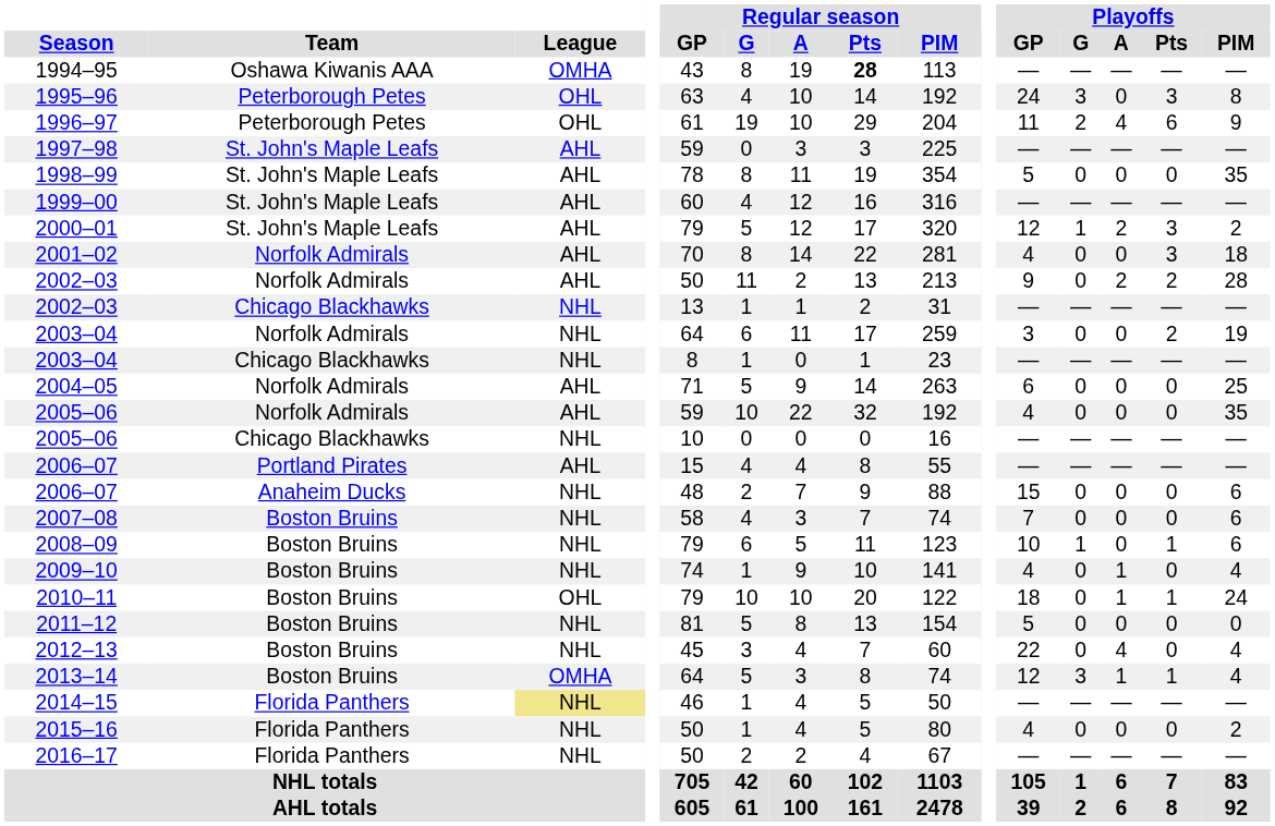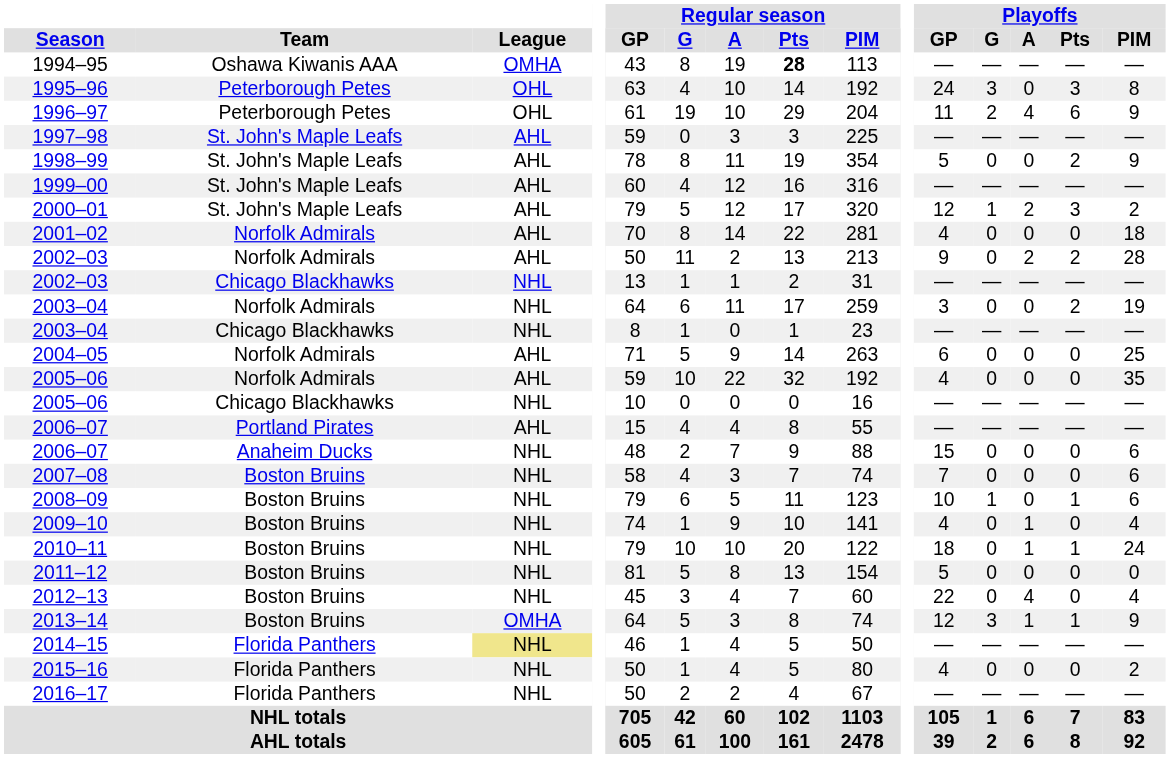 <table border="0" cellpadding="1" cellspacing="0" style="text-align:center; width:60em;">
 <tr style="background:#e0e0e0;">
 <th colspan="3" style="background:#fff;"> </th>
 <th rowspan="99" style="background:#fff;"> </th>
 <th colspan="5"><a href='#'>Regular season</a></th>
 <th rowspan="99" style="background:#fff;"> </th>
 <th colspan="5"><a href='#'>Playoffs</a></th>
 </tr>
 <tr style="background:#e0e0e0;">
 <th><a href='#'>Season</a></th>
 <th>Team</th>
 <th>League</th>
 <th>GP</th>
 <th><a href='#'>G</a></th>
 <th><a href='#'>A</a></th>
 <th><a href='#'>Pts</a></th>
 <th><a href='#'>PIM</a></th>
 <th>GP</th>
 <th>G</th>
 <th>A</th>
 <th>Pts</th>
 <th>PIM</th>
 </tr>
 <tr>
 <td>1994–95</td>
 <td>Oshawa Kiwanis AAA</td>
 <td><a href='#'>OMHA</a></td>
 <td>43</td>
 <td>8</td>
 <td>19</td>
 <td><strong>28</strong></td>
 <td>113</td>
 <td>—</td>
 <td>—</td>
 <td>—</td>
 <td>—</td>
 <td>—</td>
 </tr>
 <tr style="background:#f0f0f0;">
 <td><a href='#'>1995–96</a></td>
 <td><a href='#'>Peterborough Petes</a></td>
 <td><a href='#'>OHL</a></td>
 <td>63</td>
 <td>4</td>
 <td>10</td>
 <td>14</td>
 <td>192</td>
 <td>24</td>
 <td>3</td>
 <td>0</td>
 <td>3</td>
 <td>8</td>
 </tr>
 <tr>
 <td><a href='#'>1996–97</a></td>
 <td>Peterborough Petes</td>
 <td>OHL</td>
 <td>61</td>
 <td>19</td>
 <td>10</td>
 <td>29</td>
 <td>204</td>
 <td>11</td>
 <td>2</td>
 <td>4</td>
 <td>6</td>
 <td>9</td>
 </tr>
 <tr style="background:#f0f0f0;">
 <td><a href='#'>1997–98</a></td>
 <td><a href='#'>St. John's Maple Leafs</a></td>
 <td><a href='#'>AHL</a></td>
 <td>59</td>
 <td>0</td>
 <td>3</td>
 <td>3</td>
 <td>225</td>
 <td>—</td>
 <td>—</td>
 <td>—</td>
 <td>—</td>
 <td>—</td>
 </tr>
 <tr>
 <td><a href='#'>1998–99</a></td>
 <td>St. John's Maple Leafs</td>
 <td>AHL</td>
 <td>78</td>
 <td>8</td>
 <td>11</td>
 <td>19</td>
 <td>354</td>
 <td>5</td>
 <td>0</td>
 <td>0</td>
-<td>0</td>
-<td>35</td>
+<td>2</td>
+<td>9</td>
 </tr>
 <tr style="background:#f0f0f0;">
 <td><a href='#'>1999–00</a></td>
 <td>St. John's Maple Leafs</td>
 <td>AHL</td>
 <td>60</td>
 <td>4</td>
 <td>12</td>
 <td>16</td>
 <td>316</td>
 <td>—</td>
 <td>—</td>
 <td>—</td>
 <td>—</td>
 <td>—</td>
 </tr>
 <tr>
 <td><a href='#'>2000–01</a></td>
 <td>St. John's Maple Leafs</td>
 <td>AHL</td>
 <td>79</td>
 <td>5</td>
 <td>12</td>
 <td>17</td>
 <td>320</td>
 <td>12</td>
 <td>1</td>
 <td>2</td>
 <td>3</td>
 <td>2</td>
 </tr>
 <tr style="background:#f0f0f0;">
 <td><a href='#'>2001–02</a></td>
 <td><a href='#'>Norfolk Admirals</a></td>
 <td>AHL</td>
 <td>70</td>
 <td>8</td>
 <td>14</td>
 <td>22</td>
 <td>281</td>
 <td>4</td>
 <td>0</td>
 <td>0</td>
-<td>3</td>
+<td>0</td>
 <td>18</td>
 </tr>
 <tr>
 <td><a href='#'>2002–03</a></td>
 <td>Norfolk Admirals</td>
 <td>AHL</td>
 <td>50</td>
 <td>11</td>
 <td>2</td>
 <td>13</td>
 <td>213</td>
 <td>9</td>
 <td>0</td>
 <td>2</td>
 <td>2</td>
 <td>28</td>
 </tr>
 <tr style="background:#f0f0f0;">
 <td><a href='#'>2002–03</a></td>
 <td><a href='#'>Chicago Blackhawks</a></td>
 <td><a href='#'>NHL</a></td>
 <td>13</td>
 <td>1</td>
 <td>1</td>
 <td>2</td>
 <td>31</td>
 <td>—</td>
 <td>—</td>
 <td>—</td>
 <td>—</td>
 <td>—</td>
 </tr>
 <tr>
 <td><a href='#'>2003–04</a></td>
 <td>Norfolk Admirals</td>
 <td>NHL</td>
 <td>64</td>
 <td>6</td>
 <td>11</td>
 <td>17</td>
 <td>259</td>
 <td>3</td>
 <td>0</td>
 <td>0</td>
 <td>2</td>
 <td>19</td>
 </tr>
 <tr style="background:#f0f0f0;">
 <td><a href='#'>2003–04</a></td>
 <td>Chicago Blackhawks</td>
 <td>NHL</td>
 <td>8</td>
 <td>1</td>
 <td>0</td>
 <td>1</td>
 <td>23</td>
 <td>—</td>
 <td>—</td>
 <td>—</td>
 <td>—</td>
 <td>—</td>
 </tr>
 <tr>
 <td><a href='#'>2004–05</a></td>
 <td>Norfolk Admirals</td>
 <td>AHL</td>
 <td>71</td>
 <td>5</td>
 <td>9</td>
 <td>14</td>
 <td>263</td>
 <td>6</td>
 <td>0</td>
 <td>0</td>
 <td>0</td>
 <td>25</td>
 </tr>
 <tr style="background:#f0f0f0;">
 <td><a href='#'>2005–06</a></td>
 <td>Norfolk Admirals</td>
 <td>AHL</td>
 <td>59</td>
 <td>10</td>
 <td>22</td>
 <td>32</td>
 <td>192</td>
 <td>4</td>
 <td>0</td>
 <td>0</td>
 <td>0</td>
 <td>35</td>
 </tr>
 <tr>
 <td><a href='#'>2005–06</a></td>
 <td>Chicago Blackhawks</td>
 <td>NHL</td>
 <td>10</td>
 <td>0</td>
 <td>0</td>
 <td>0</td>
 <td>16</td>
 <td>—</td>
 <td>—</td>
 <td>—</td>
 <td>—</td>
 <td>—</td>
 </tr>
 <tr style="background:#f0f0f0;">
 <td><a href='#'>2006–07</a></td>
 <td><a href='#'>Portland Pirates</a></td>
 <td>AHL</td>
 <td>15</td>
 <td>4</td>
 <td>4</td>
 <td>8</td>
 <td>55</td>
 <td>—</td>
 <td>—</td>
 <td>—</td>
 <td>—</td>
 <td>—</td>
 </tr>
 <tr>
 <td><a href='#'>2006–07</a></td>
 <td><a href='#'>Anaheim Ducks</a></td>
 <td>NHL</td>
 <td>48</td>
 <td>2</td>
 <td>7</td>
 <td>9</td>
 <td>88</td>
 <td>15</td>
 <td>0</td>
 <td>0</td>
 <td>0</td>
 <td>6</td>
 </tr>
 <tr style="background:#f0f0f0;">
 <td><a href='#'>2007–08</a></td>
 <td><a href='#'>Boston Bruins</a></td>
 <td>NHL</td>
 <td>58</td>
 <td>4</td>
 <td>3</td>
 <td>7</td>
 <td>74</td>
 <td>7</td>
 <td>0</td>
 <td>0</td>
 <td>0</td>
 <td>6</td>
 </tr>
 <tr>
 <td><a href='#'>2008–09</a></td>
 <td>Boston Bruins</td>
 <td>NHL</td>
 <td>79</td>
 <td>6</td>
 <td>5</td>
 <td>11</td>
 <td>123</td>
 <td>10</td>
 <td>1</td>
 <td>0</td>
 <td>1</td>
 <td>6</td>
 </tr>
 <tr style="background:#f0f0f0;">
 <td><a href='#'>2009–10</a></td>
 <td>Boston Bruins</td>
 <td>NHL</td>
 <td>74</td>
 <td>1</td>
 <td>9</td>
 <td>10</td>
 <td>141</td>
 <td>4</td>
 <td>0</td>
 <td>1</td>
 <td>0</td>
 <td>4</td>
 </tr>
 <tr>
 <td><a href='#'>2010–11</a></td>
 <td>Boston Bruins</td>
-<td>OHL</td>
+<td>NHL</td>
 <td>79</td>
 <td>10</td>
 <td>10</td>
 <td>20</td>
 <td>122</td>
 <td>18</td>
 <td>0</td>
 <td>1</td>
 <td>1</td>
 <td>24</td>
 </tr>
 <tr style="background:#f0f0f0;">
 <td><a href='#'>2011–12</a></td>
 <td>Boston Bruins</td>
 <td>NHL</td>
 <td>81</td>
 <td>5</td>
 <td>8</td>
 <td>13</td>
 <td>154</td>
 <td>5</td>
 <td>0</td>
 <td>0</td>
 <td>0</td>
 <td>0</td>
 </tr>
 <tr>
 <td><a href='#'>2012–13</a></td>
 <td>Boston Bruins</td>
 <td>NHL</td>
 <td>45</td>
 <td>3</td>
 <td>4</td>
 <td>7</td>
 <td>60</td>
 <td>22</td>
 <td>0</td>
 <td>4</td>
 <td>0</td>
 <td>4</td>
 </tr>
 <tr style="background:#f0f0f0;">
 <td><a href='#'>2013–14</a></td>
 <td>Boston Bruins</td>
 <td><a href='#'>OMHA</a></td>
 <td>64</td>
 <td>5</td>
 <td>3</td>
 <td>8</td>
 <td>74</td>
 <td>12</td>
 <td>3</td>
 <td>1</td>
 <td>1</td>
-<td>4</td>
+<td>9</td>
 </tr>
 <tr>
 <td><a href='#'>2014–15</a></td>
 <td><a href='#'>Florida Panthers</a></td>
 <td style="background: khaki;">NHL</td>
 <td>46</td>
 <td>1</td>
 <td>4</td>
 <td>5</td>
 <td>50</td>
 <td>—</td>
 <td>—</td>
 <td>—</td>
 <td>—</td>
 <td>—</td>
 </tr>
 <tr style="background:#f0f0f0;">
 <td><a href='#'>2015–16</a></td>
 <td>Florida Panthers</td>
 <td>NHL</td>
 <td>50</td>
 <td>1</td>
 <td>4</td>
 <td>5</td>
 <td>80</td>
 <td>4</td>
 <td>0</td>
 <td>0</td>
 <td>0</td>
 <td>2</td>
 </tr>
 <tr>
 <td><a href='#'>2016–17</a></td>
 <td>Florida Panthers</td>
 <td>NHL</td>
 <td>50</td>
 <td>2</td>
 <td>2</td>
 <td>4</td>
 <td>67</td>
 <td>—</td>
 <td>—</td>
 <td>—</td>
 <td>—</td>
 <td>—</td>
 </tr>
 <tr style="background:#e0e0e0;">
 <th colspan="3">NHL totals</th>
 <th>705</th>
 <th>42</th>
 <th>60</th>
 <th>102</th>
 <th>1103</th>
 <th>105</th>
 <th>1</th>
 <th>6</th>
 <th>7</th>
 <th>83</th>
 </tr>
 <tr style="background:#e0e0e0;">
 <th colspan="3">AHL totals</th>
 <th>605</th>
 <th>61</th>
 <th>100</th>
 <th>161</th>
 <th>2478</th>
 <th>39</th>
 <th>2</th>
 <th>6</th>
 <th>8</th>
 <th>92</th>
 </tr>
 </table>
